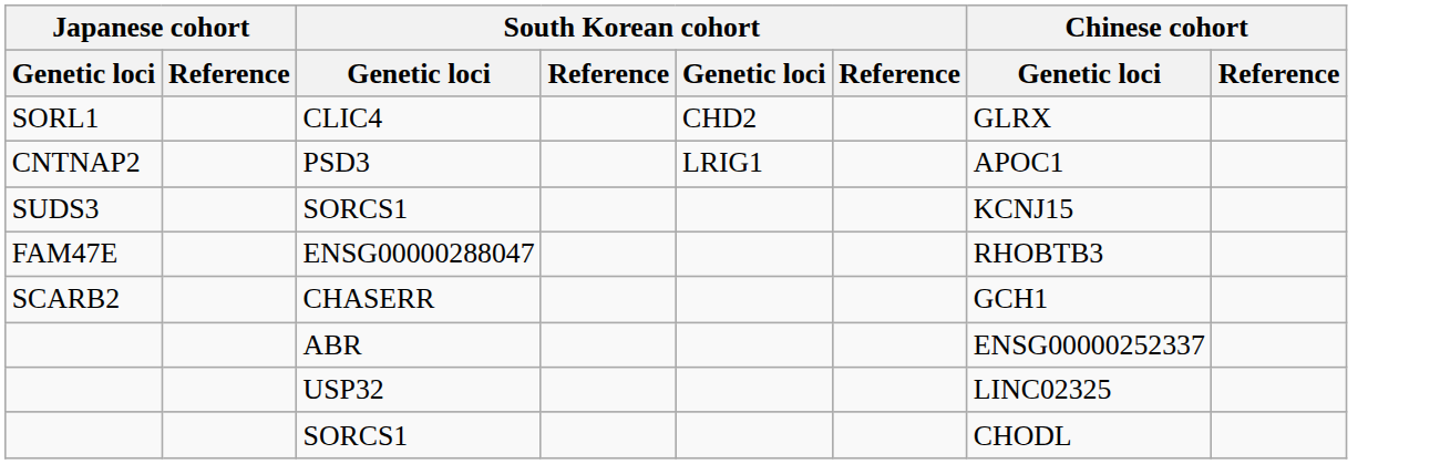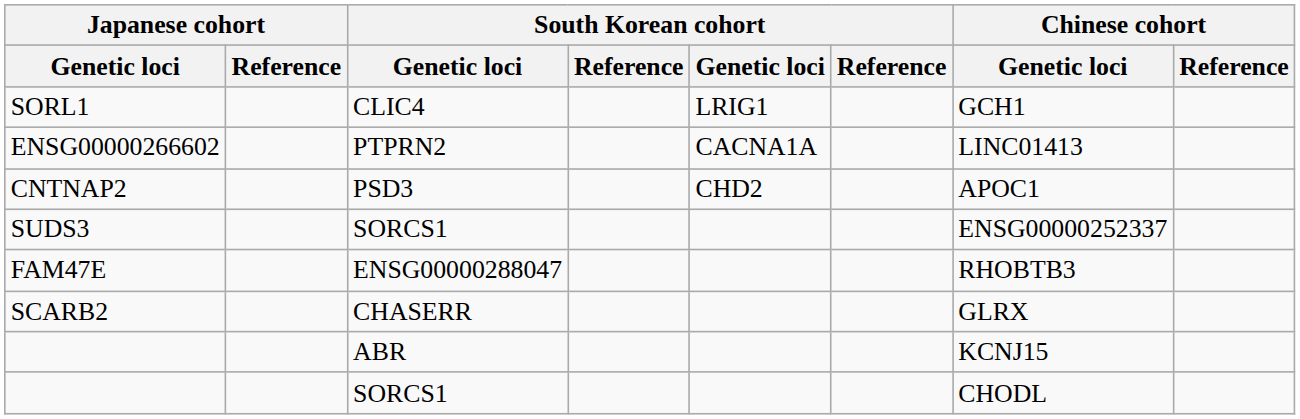 <table class="wikitable sortable">
 <tr>
 <th colspan="2">Japanese cohort</th>
 <th colspan="4">South Korean cohort</th>
 <th colspan="2">Chinese cohort</th>
 </tr>
 <tr>
 <th>Genetic loci</th>
 <th>Reference</th>
 <th>Genetic loci</th>
 <th>Reference</th>
 <th>Genetic loci</th>
 <th>Reference</th>
 <th>Genetic loci</th>
 <th>Reference</th>
 </tr>
 <tr>
 <td>SORL1</td>
 <td></td>
 <td>CLIC4</td>
 <td></td>
-<td>CHD2</td>
+<td>LRIG1</td>
 <td></td>
-<td>GLRX</td>
+<td>GCH1</td>
+<td></td>
+</tr>
+<tr>
+<td>ENSG00000266602</td>
+<td></td>
+<td>PTPRN2</td>
+<td></td>
+<td>CACNA1A</td>
+<td></td>
+<td>LINC01413</td>
 <td></td>
 </tr>
 <tr>
 <td>CNTNAP2</td>
 <td></td>
 <td>PSD3</td>
 <td></td>
-<td>LRIG1</td>
+<td>CHD2</td>
 <td></td>
 <td>APOC1</td>
 <td></td>
 </tr>
 <tr>
 <td>SUDS3</td>
 <td></td>
 <td>SORCS1</td>
 <td></td>
 <td></td>
 <td></td>
-<td>KCNJ15</td>
+<td>ENSG00000252337</td>
 <td></td>
 </tr>
 <tr>
 <td>FAM47E</td>
 <td></td>
 <td>ENSG00000288047</td>
 <td></td>
 <td></td>
 <td></td>
 <td>RHOBTB3</td>
 <td></td>
 </tr>
 <tr>
 <td>SCARB2</td>
 <td></td>
 <td>CHASERR</td>
 <td></td>
 <td></td>
 <td></td>
-<td>GCH1</td>
+<td>GLRX</td>
 <td></td>
 </tr>
 <tr>
 <td></td>
 <td></td>
 <td>ABR</td>
 <td></td>
 <td></td>
 <td></td>
-<td>ENSG00000252337</td>
-<td></td>
-</tr>
-<tr>
-<td></td>
-<td></td>
-<td>USP32</td>
-<td></td>
-<td></td>
-<td></td>
-<td>LINC02325</td>
+<td>KCNJ15</td>
 <td></td>
 </tr>
 <tr>
 <td></td>
 <td></td>
 <td>SORCS1</td>
 <td></td>
 <td></td>
 <td></td>
 <td>CHODL</td>
 <td></td>
 </tr>
 </table>
